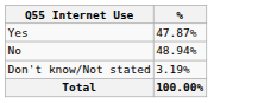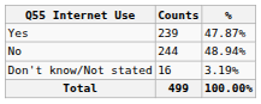 <table class="wikitable sortable">
 <tr>
 <th>Q55 Internet Use</th>
+<th>Counts</th>
 <th>%</th>
 </tr>
 <tr>
 <td>Yes</td>
+<td>239</td>
 <td>47.87%</td>
 </tr>
 <tr>
 <td>No</td>
+<td>244</td>
 <td>48.94%</td>
 </tr>
 <tr>
 <td>Don't know/Not stated</td>
+<td>16</td>
 <td>3.19%</td>
 </tr>
 <tr>
 <th>Total</th>
+<th>499</th>
 <th>100.00%</th>
 </tr>
 </table>
